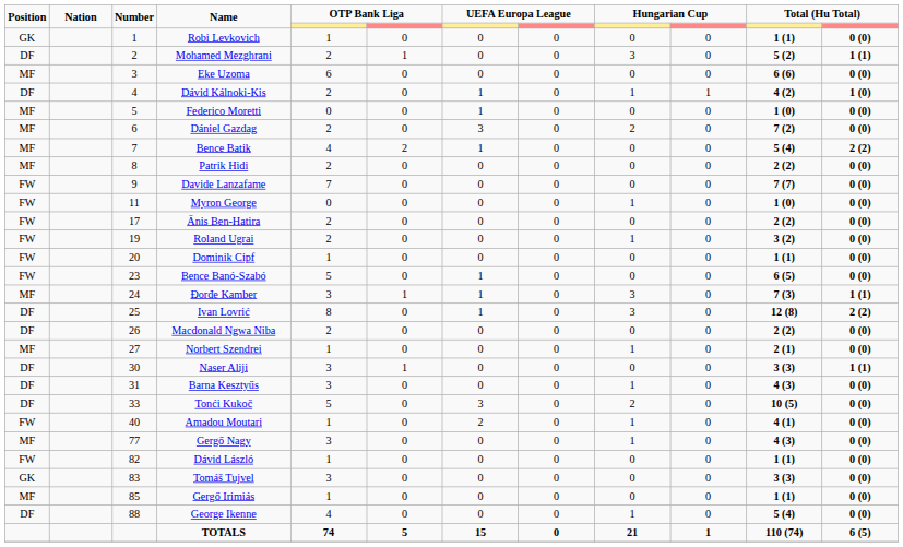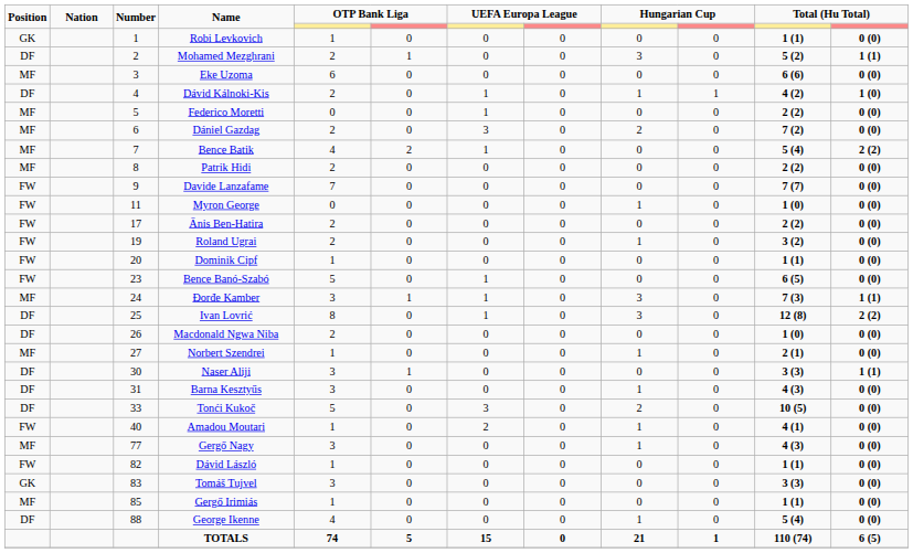 <table class="wikitable" style="font-size: 95%; text-align: center;">
 <tr>
 <td rowspan="2" width="5%" align="center"><strong>Position</strong></td>
 <td rowspan="2" width="7%" align="center"><strong>Nation</strong></td>
 <td rowspan="2" width="5%" align="center"><strong>Number</strong></td>
 <td rowspan="2" width="15%" align="center"><strong>Name</strong></td>
 <td colspan="2" align="center"><strong>OTP Bank Liga</strong></td>
 <td colspan="2" align="center"><strong>UEFA Europa League</strong></td>
 <td colspan="2" align="center"><strong>Hungarian Cup</strong></td>
 <td colspan="2" align="center"><strong>Total (Hu Total)</strong></td>
 </tr>
 <tr>
 <th width=60 style="background: #FFEE99"></th>
 <th width=60 style="background: #FF8888"></th>
 <th width=60 style="background: #FFEE99"></th>
 <th width=60 style="background: #FF8888"></th>
 <th width=60 style="background: #FFEE99"></th>
 <th width=60 style="background: #FF8888"></th>
 <th width=60 style="background: #FFEE99"></th>
 <th width=60 style="background: #FF8888"></th>
 </tr>
 <tr>
 <td>GK</td>
 <td></td>
 <td>1</td>
 <td><a href='#'>Robi Levkovich</a></td>
 <td>1</td>
 <td>0</td>
 <td>0</td>
 <td>0</td>
 <td>0</td>
 <td>0</td>
 <td><strong>1 (1)</strong></td>
 <td><strong>0 (0)</strong></td>
 </tr>
 <tr>
 <td>DF</td>
 <td></td>
 <td>2</td>
 <td><a href='#'>Mohamed Mezghrani</a></td>
 <td>2</td>
 <td>1</td>
 <td>0</td>
 <td>0</td>
 <td>3</td>
 <td>0</td>
 <td><strong>5 (2)</strong></td>
 <td><strong>1 (1)</strong></td>
 </tr>
 <tr>
 <td>MF</td>
 <td></td>
 <td>3</td>
 <td><a href='#'>Eke Uzoma</a></td>
 <td>6</td>
 <td>0</td>
 <td>0</td>
 <td>0</td>
 <td>0</td>
 <td>0</td>
 <td><strong>6 (6)</strong></td>
 <td><strong>0 (0)</strong></td>
 </tr>
 <tr>
 <td>DF</td>
 <td></td>
 <td>4</td>
 <td><a href='#'>Dávid Kálnoki-Kis</a></td>
 <td>2</td>
 <td>0</td>
 <td>1</td>
 <td>0</td>
 <td>1</td>
 <td>1</td>
 <td><strong>4 (2)</strong></td>
 <td><strong>1 (0)</strong></td>
 </tr>
 <tr>
 <td>MF</td>
 <td></td>
 <td>5</td>
 <td><a href='#'>Federico Moretti</a></td>
 <td>0</td>
 <td>0</td>
 <td>1</td>
 <td>0</td>
 <td>0</td>
 <td>0</td>
-<td><strong>1 (0)</strong></td>
+<td><strong>2 (2)</strong></td>
 <td><strong>0 (0)</strong></td>
 </tr>
 <tr>
 <td>MF</td>
 <td></td>
 <td>6</td>
 <td><a href='#'>Dániel Gazdag</a></td>
 <td>2</td>
 <td>0</td>
 <td>3</td>
 <td>0</td>
 <td>2</td>
 <td>0</td>
 <td><strong>7 (2)</strong></td>
 <td><strong>0 (0)</strong></td>
 </tr>
 <tr>
 <td>MF</td>
 <td></td>
 <td>7</td>
 <td><a href='#'>Bence Batik</a></td>
 <td>4</td>
 <td>2</td>
 <td>1</td>
 <td>0</td>
 <td>0</td>
 <td>0</td>
 <td><strong>5 (4)</strong></td>
 <td><strong>2 (2)</strong></td>
 </tr>
 <tr>
 <td>MF</td>
 <td></td>
 <td>8</td>
 <td><a href='#'>Patrik Hidi</a></td>
 <td>2</td>
 <td>0</td>
 <td>0</td>
 <td>0</td>
 <td>0</td>
 <td>0</td>
 <td><strong>2 (2)</strong></td>
 <td><strong>0 (0)</strong></td>
 </tr>
 <tr>
 <td>FW</td>
 <td></td>
 <td>9</td>
 <td><a href='#'>Davide Lanzafame</a></td>
 <td>7</td>
 <td>0</td>
 <td>0</td>
 <td>0</td>
 <td>0</td>
 <td>0</td>
 <td><strong>7 (7)</strong></td>
 <td><strong>0 (0)</strong></td>
 </tr>
 <tr>
 <td>FW</td>
 <td></td>
 <td>11</td>
 <td><a href='#'>Myron George</a></td>
 <td>0</td>
 <td>0</td>
 <td>0</td>
 <td>0</td>
 <td>1</td>
 <td>0</td>
 <td><strong>1 (0)</strong></td>
 <td><strong>0 (0)</strong></td>
 </tr>
 <tr>
 <td>FW</td>
 <td></td>
 <td>17</td>
 <td><a href='#'>Änis Ben-Hatira</a></td>
 <td>2</td>
 <td>0</td>
 <td>0</td>
 <td>0</td>
 <td>0</td>
 <td>0</td>
 <td><strong>2 (2)</strong></td>
 <td><strong>0 (0)</strong></td>
 </tr>
 <tr>
 <td>FW</td>
 <td></td>
 <td>19</td>
 <td><a href='#'>Roland Ugrai</a></td>
 <td>2</td>
 <td>0</td>
 <td>0</td>
 <td>0</td>
 <td>1</td>
 <td>0</td>
 <td><strong>3 (2)</strong></td>
 <td><strong>0 (0)</strong></td>
 </tr>
 <tr>
 <td>FW</td>
 <td></td>
 <td>20</td>
 <td><a href='#'>Dominik Cipf</a></td>
 <td>1</td>
 <td>0</td>
 <td>0</td>
 <td>0</td>
 <td>0</td>
 <td>0</td>
 <td><strong>1 (1)</strong></td>
 <td><strong>0 (0)</strong></td>
 </tr>
 <tr>
 <td>FW</td>
 <td></td>
 <td>23</td>
 <td><a href='#'>Bence Banó-Szabó</a></td>
 <td>5</td>
 <td>0</td>
 <td>1</td>
 <td>0</td>
 <td>0</td>
 <td>0</td>
 <td><strong>6 (5)</strong></td>
 <td><strong>0 (0)</strong></td>
 </tr>
 <tr>
 <td>MF</td>
 <td></td>
 <td>24</td>
 <td><a href='#'>Đorđe Kamber</a></td>
 <td>3</td>
 <td>1</td>
 <td>1</td>
 <td>0</td>
 <td>3</td>
 <td>0</td>
 <td><strong>7 (3)</strong></td>
 <td><strong>1 (1)</strong></td>
 </tr>
 <tr>
 <td>DF</td>
 <td></td>
 <td>25</td>
 <td><a href='#'>Ivan Lovrić</a></td>
 <td>8</td>
 <td>0</td>
 <td>1</td>
 <td>0</td>
 <td>3</td>
 <td>0</td>
 <td><strong>12 (8)</strong></td>
 <td><strong>2 (2)</strong></td>
 </tr>
 <tr>
 <td>DF</td>
 <td></td>
 <td>26</td>
 <td><a href='#'>Macdonald Ngwa Niba</a></td>
 <td>2</td>
 <td>0</td>
 <td>0</td>
 <td>0</td>
 <td>0</td>
 <td>0</td>
-<td><strong>2 (2)</strong></td>
+<td><strong>1 (0)</strong></td>
 <td><strong>0 (0)</strong></td>
 </tr>
 <tr>
 <td>MF</td>
 <td></td>
 <td>27</td>
 <td><a href='#'>Norbert Szendrei</a></td>
 <td>1</td>
 <td>0</td>
 <td>0</td>
 <td>0</td>
 <td>1</td>
 <td>0</td>
 <td><strong>2 (1)</strong></td>
 <td><strong>0 (0)</strong></td>
 </tr>
 <tr>
 <td>DF</td>
 <td></td>
 <td>30</td>
 <td><a href='#'>Naser Aliji</a></td>
 <td>3</td>
 <td>1</td>
 <td>0</td>
 <td>0</td>
 <td>0</td>
 <td>0</td>
 <td><strong>3 (3)</strong></td>
 <td><strong>1 (1)</strong></td>
 </tr>
 <tr>
 <td>DF</td>
 <td></td>
 <td>31</td>
 <td><a href='#'>Barna Kesztyűs</a></td>
 <td>3</td>
 <td>0</td>
 <td>0</td>
 <td>0</td>
 <td>1</td>
 <td>0</td>
 <td><strong>4 (3)</strong></td>
 <td><strong>0 (0)</strong></td>
 </tr>
 <tr>
 <td>DF</td>
 <td></td>
 <td>33</td>
 <td><a href='#'>Tonći Kukoč</a></td>
 <td>5</td>
 <td>0</td>
 <td>3</td>
 <td>0</td>
 <td>2</td>
 <td>0</td>
 <td><strong>10 (5)</strong></td>
 <td><strong>0 (0)</strong></td>
 </tr>
 <tr>
 <td>FW</td>
 <td></td>
 <td>40</td>
 <td><a href='#'>Amadou Moutari</a></td>
 <td>1</td>
 <td>0</td>
 <td>2</td>
 <td>0</td>
 <td>1</td>
 <td>0</td>
 <td><strong>4 (1)</strong></td>
 <td><strong>0 (0)</strong></td>
 </tr>
 <tr>
 <td>MF</td>
 <td></td>
 <td>77</td>
 <td><a href='#'>Gergő Nagy</a></td>
 <td>3</td>
 <td>0</td>
 <td>0</td>
 <td>0</td>
 <td>1</td>
 <td>0</td>
 <td><strong>4 (3)</strong></td>
 <td><strong>0 (0)</strong></td>
 </tr>
 <tr>
 <td>FW</td>
 <td></td>
 <td>82</td>
 <td><a href='#'>Dávid László</a></td>
 <td>1</td>
 <td>0</td>
 <td>0</td>
 <td>0</td>
 <td>0</td>
 <td>0</td>
 <td><strong>1 (1)</strong></td>
 <td><strong>0 (0)</strong></td>
 </tr>
 <tr>
 <td>GK</td>
 <td></td>
 <td>83</td>
 <td><a href='#'>Tomáš Tujvel</a></td>
 <td>3</td>
 <td>0</td>
 <td>0</td>
 <td>0</td>
 <td>0</td>
 <td>0</td>
 <td><strong>3 (3)</strong></td>
 <td><strong>0 (0)</strong></td>
 </tr>
 <tr>
 <td>MF</td>
 <td></td>
 <td>85</td>
 <td><a href='#'>Gergő Irimiás</a></td>
 <td>1</td>
 <td>0</td>
 <td>0</td>
 <td>0</td>
 <td>0</td>
 <td>0</td>
 <td><strong>1 (1)</strong></td>
 <td><strong>0 (0)</strong></td>
 </tr>
 <tr>
 <td>DF</td>
 <td></td>
 <td>88</td>
 <td><a href='#'>George Ikenne</a></td>
 <td>4</td>
 <td>0</td>
 <td>0</td>
 <td>0</td>
 <td>1</td>
 <td>0</td>
 <td><strong>5 (4)</strong></td>
 <td><strong>0 (0)</strong></td>
 </tr>
 <tr>
 <td></td>
 <td></td>
 <td></td>
 <td><strong>TOTALS</strong></td>
 <td><strong>74</strong></td>
 <td><strong>5</strong></td>
 <td><strong>15</strong></td>
 <td><strong>0</strong></td>
 <td><strong>21</strong></td>
 <td><strong>1</strong></td>
 <td><strong>110 (74)</strong></td>
 <td><strong>6 (5)</strong></td>
 </tr>
 <tr>
 </tr>
 </table>
